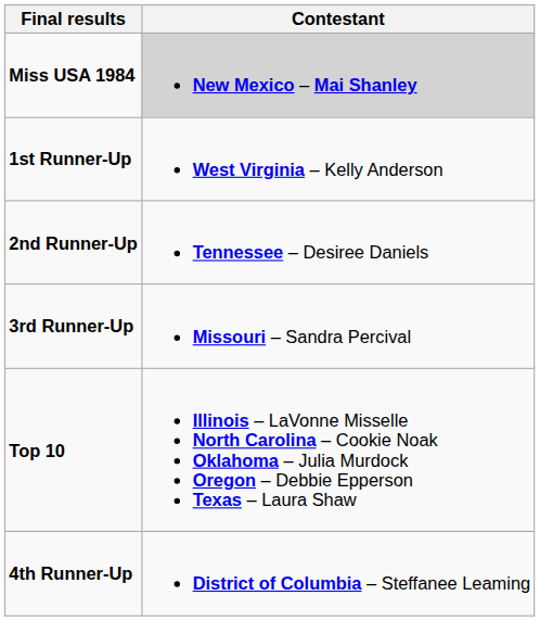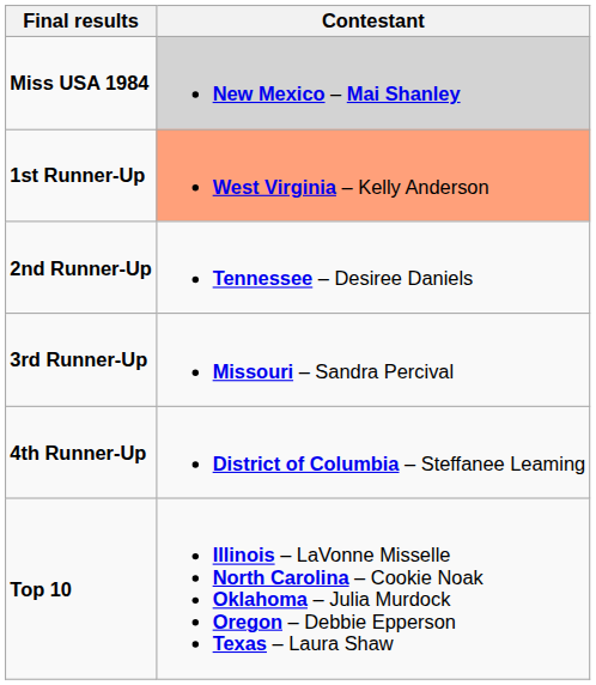 <table class="wikitable sortable" style="font-size: 95%;">
 <tr>
 <th>Final results</th>
 <th>Contestant</th>
 </tr>
 <tr>
 <td><strong>Miss USA 1984</strong></td>
 <td style="background: lightgrey;"><br><ul><li><strong> <a href='#'>New Mexico</a></strong> – <strong><a href='#'>Mai Shanley</a></strong></li></ul></td>
 </tr>
 <tr>
 <td><strong>1st Runner-Up</strong></td>
-<td><br><ul><li><strong> <a href='#'>West Virginia</a></strong> – Kelly Anderson</li></ul></td>
+<td style="background: lightsalmon;"><br><ul><li><strong> <a href='#'>West Virginia</a></strong> – Kelly Anderson</li></ul></td>
 </tr>
 <tr>
 <td><strong>2nd Runner-Up</strong></td>
 <td><br><ul><li><strong> <a href='#'>Tennessee</a></strong> – Desiree Daniels</li></ul></td>
 </tr>
 <tr>
 <td><strong>3rd Runner-Up</strong></td>
 <td><br><ul><li><strong> <a href='#'>Missouri</a></strong> – Sandra Percival</li></ul></td>
 </tr>
 <tr>
+<td><strong>4th Runner-Up</strong></td>
+<td><br><ul><li><strong> <a href='#'>District of Columbia</a></strong> – Steffanee Leaming</li></ul></td>
+</tr>
+<tr>
 <td><strong>Top 10</strong></td>
 <td><br><ul><li><strong> <a href='#'>Illinois</a></strong> – LaVonne Misselle</li><li><strong> <a href='#'>North Carolina</a></strong> – Cookie Noak</li><li><strong> <a href='#'>Oklahoma</a></strong> – Julia  Murdock</li><li><strong> <a href='#'>Oregon</a></strong> – Debbie Epperson</li><li><strong> <a href='#'>Texas</a></strong> – Laura Shaw</li></ul></td>
 </tr>
-<tr>
-<td><strong>4th Runner-Up</strong></td>
-<td><br><ul><li><strong> <a href='#'>District of Columbia</a></strong> – Steffanee Leaming</li></ul></td>
-</tr>
 </table>
